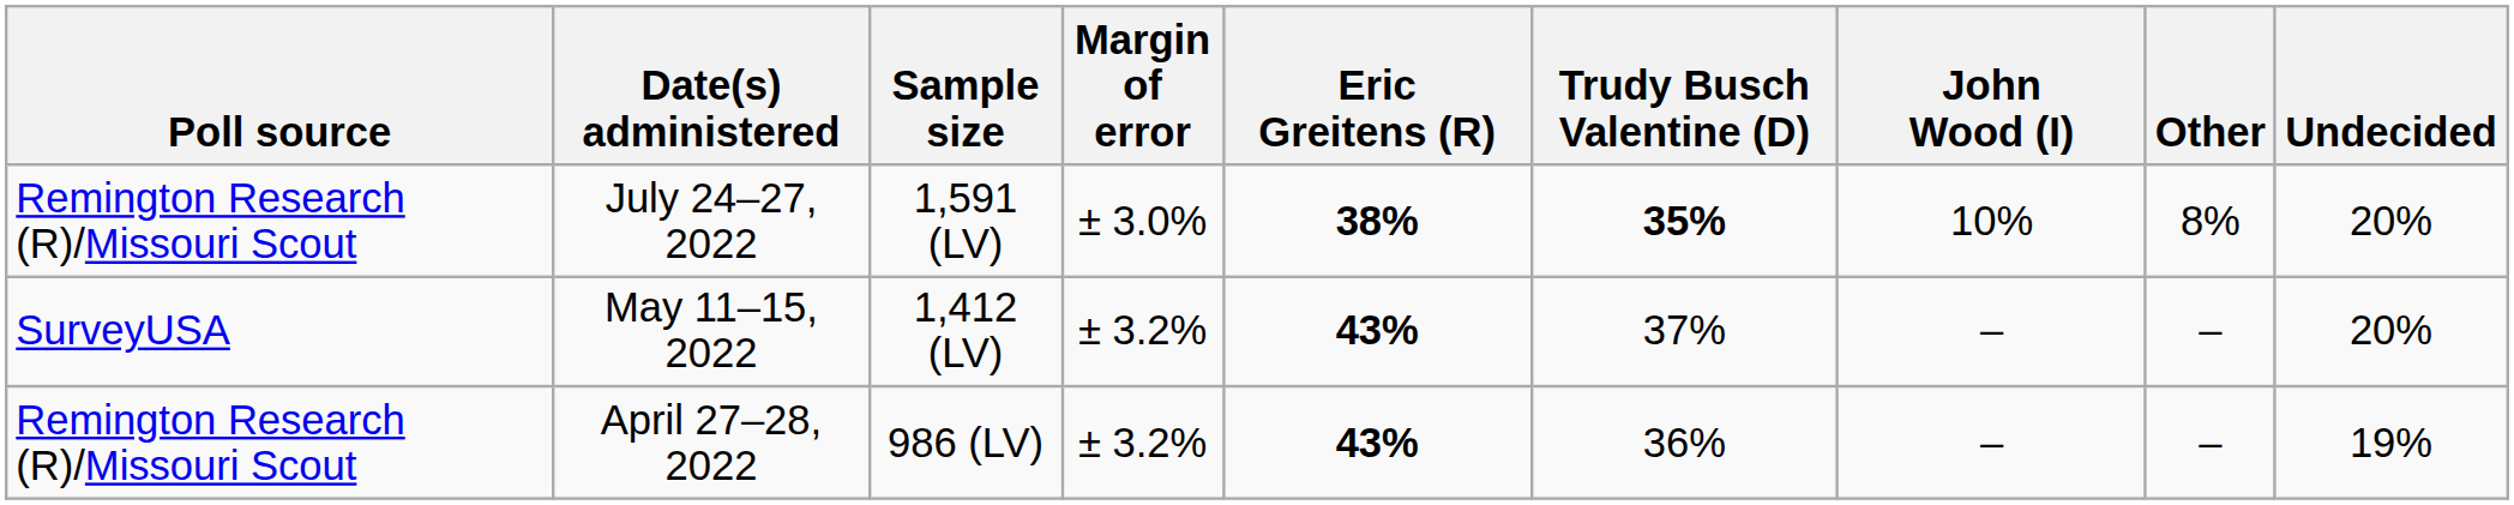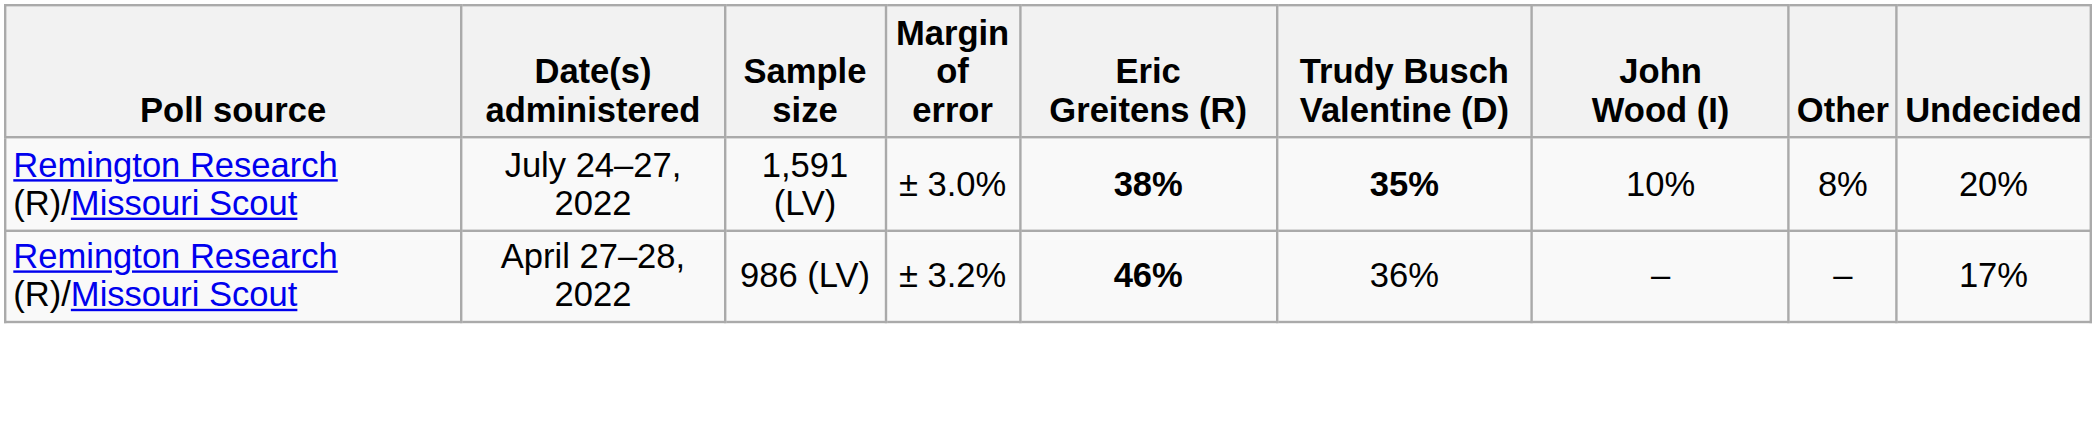 <table class="wikitable" style="font-size:90%;text-align:center;">
 <tr valign=bottom>
 <th>Poll source</th>
 <th>Date(s)<br>administered</th>
 <th>Sample<br>size</th>
 <th>Margin<br>of error</th>
 <th style="width:100px;">Eric<br>Greitens (R)</th>
 <th style="width:100px;">Trudy Busch<br>Valentine (D)</th>
 <th style="width:100px;">John<br>Wood (I)</th>
 <th>Other</th>
 <th>Undecided</th>
 </tr>
 <tr>
 <td style="text-align:left;"><a href='#'>Remington Research</a> (R)/<a href='#'>Missouri Scout</a></td>
 <td>July 24–27, 2022</td>
 <td>1,591 (LV)</td>
 <td>± 3.0%</td>
 <td><strong>38%</strong></td>
 <td><strong>35%</strong></td>
 <td>10%</td>
 <td>8%</td>
 <td>20%</td>
 </tr>
 <tr>
-<td style="text-align:left;"><a href='#'>SurveyUSA</a></td>
-<td>May 11–15, 2022</td>
-<td>1,412 (LV)</td>
-<td>± 3.2%</td>
-<td><strong>43%</strong></td>
-<td>37%</td>
-<td>–</td>
-<td>–</td>
-<td>20%</td>
-</tr>
-<tr>
 <td style="text-align:left;"><a href='#'>Remington Research</a> (R)/<a href='#'>Missouri Scout</a></td>
 <td>April 27–28, 2022</td>
 <td>986 (LV)</td>
 <td>± 3.2%</td>
-<td><strong>43%</strong></td>
+<td><strong>46%</strong></td>
 <td>36%</td>
 <td>–</td>
 <td>–</td>
-<td>19%</td>
+<td>17%</td>
 </tr>
 </table>
